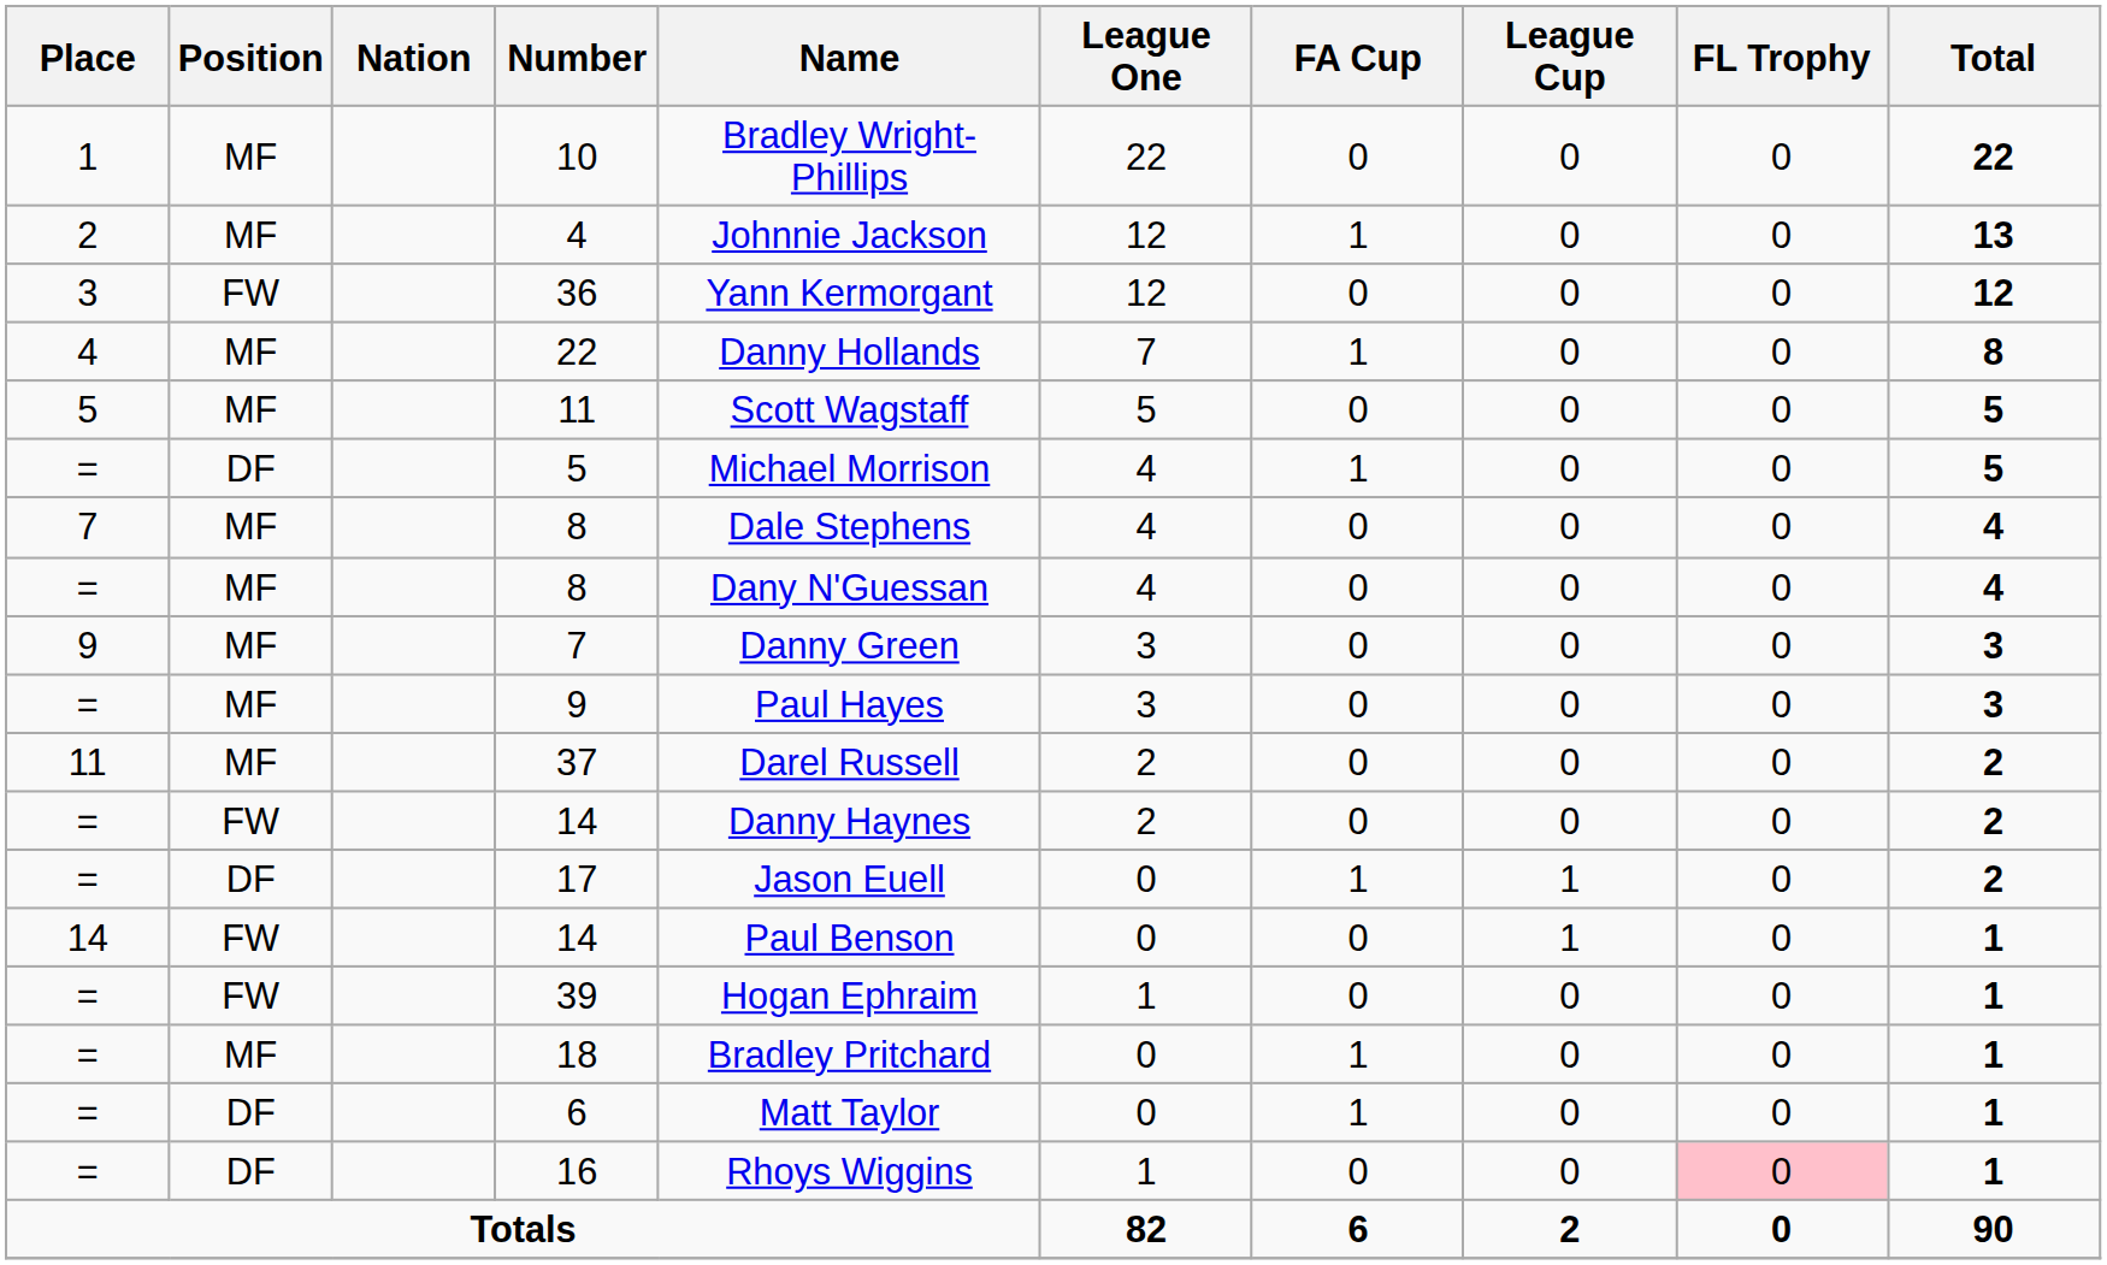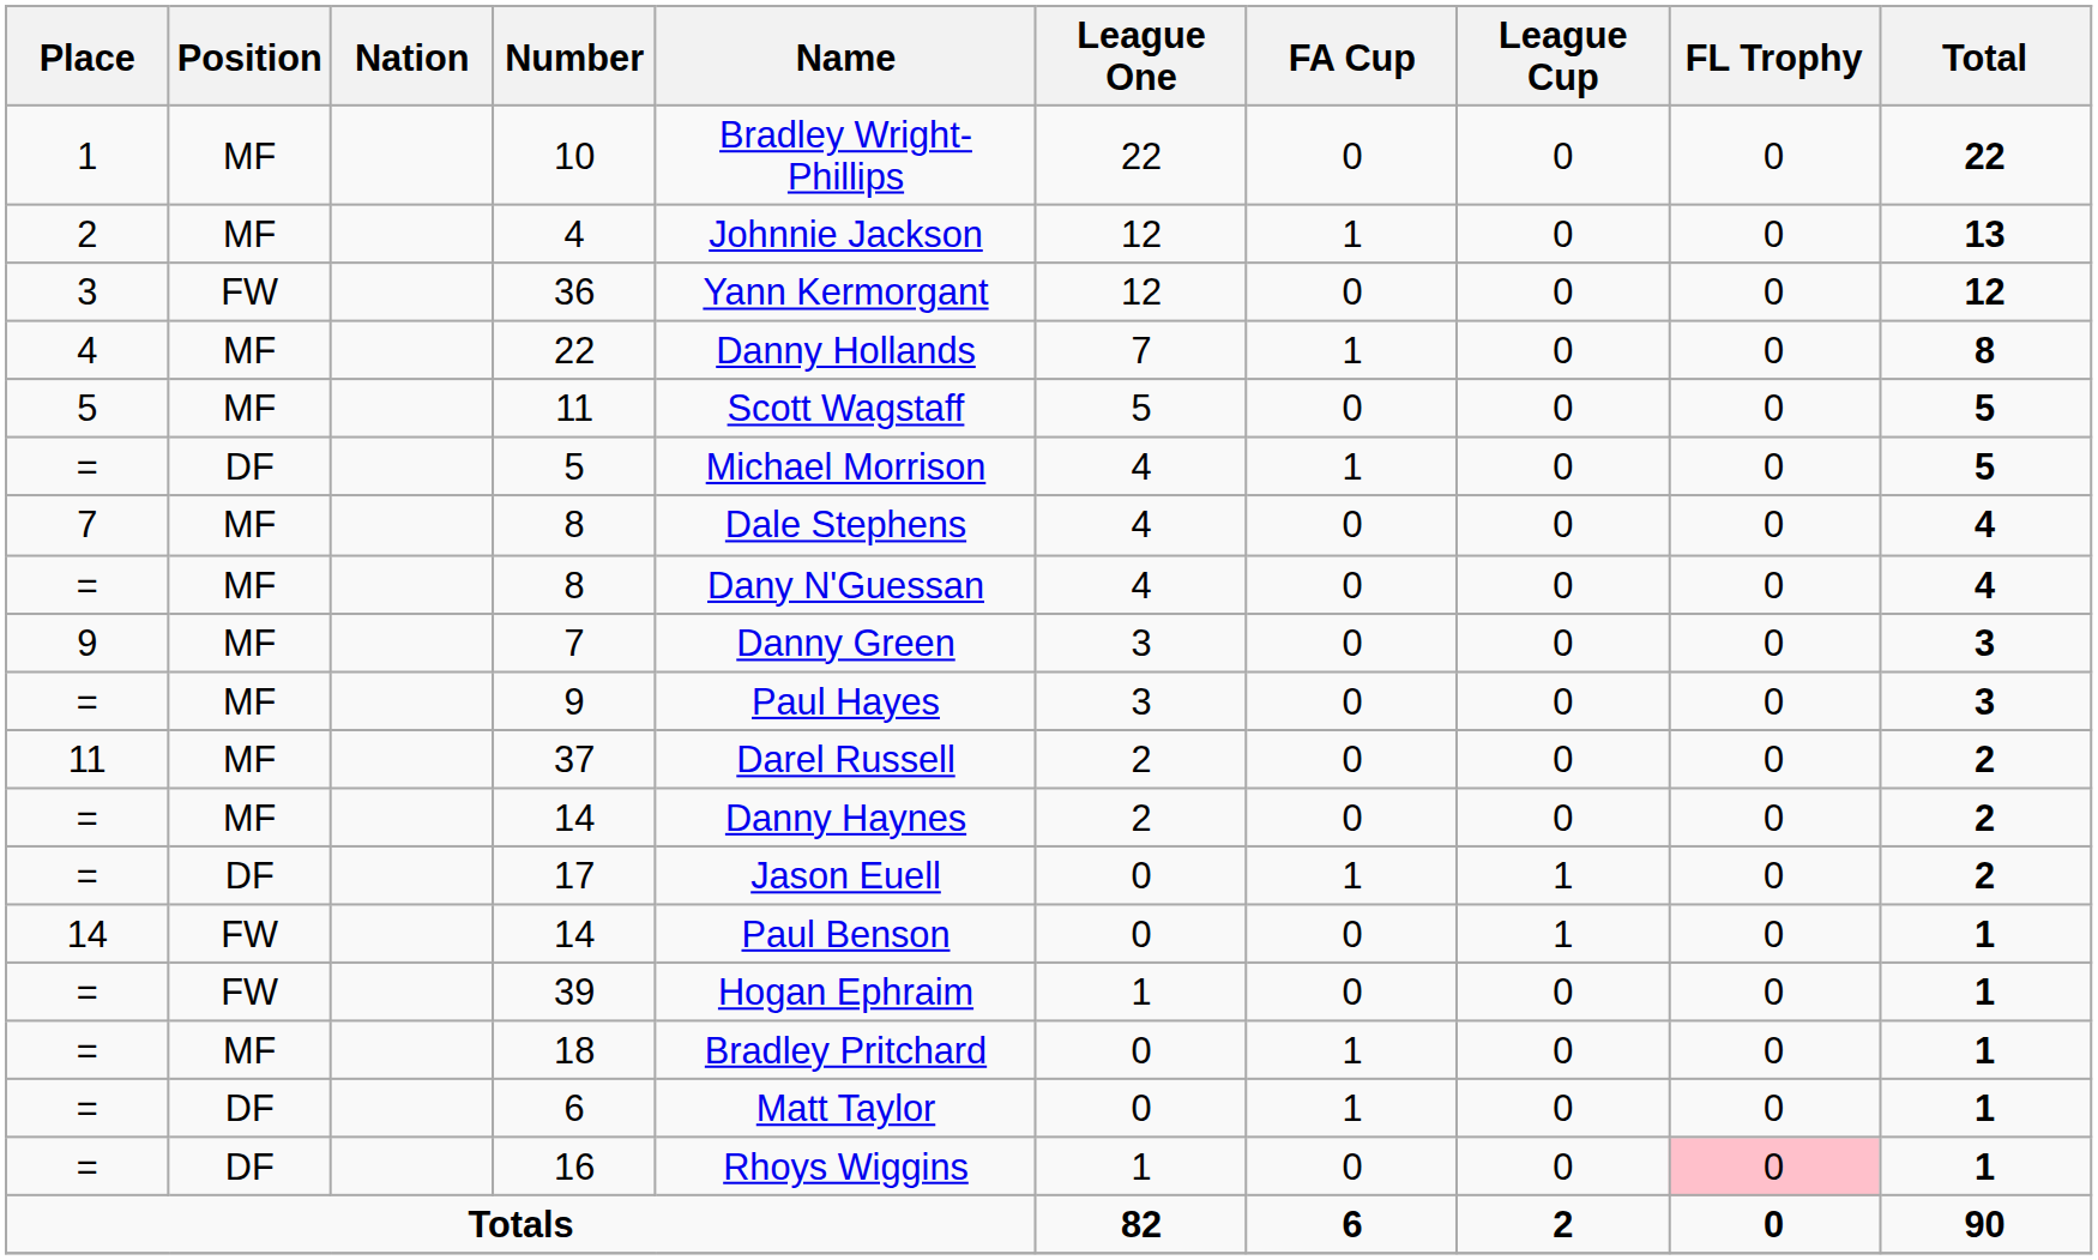 <table class="wikitable" style="font-size: 95%; text-align: center;">
 <tr>
 <th width=60>Place</th>
 <th width=60>Position</th>
 <th width=60>Nation</th>
 <th width=60>Number</th>
 <th width=150>Name</th>
 <th width=80>League One</th>
 <th width=80>FA Cup</th>
 <th width=80>League Cup</th>
 <th width=80>FL Trophy</th>
 <th width=80>Total</th>
 </tr>
 <tr>
 <td>1</td>
 <td>MF</td>
 <td></td>
 <td>10</td>
 <td><a href='#'>Bradley Wright-Phillips</a></td>
 <td>22</td>
 <td>0</td>
 <td>0</td>
 <td>0</td>
 <td><strong>22</strong></td>
 </tr>
 <tr>
 <td>2</td>
 <td>MF</td>
 <td></td>
 <td>4</td>
 <td><a href='#'>Johnnie Jackson</a></td>
 <td>12</td>
 <td>1</td>
 <td>0</td>
 <td>0</td>
 <td><strong>13</strong></td>
 </tr>
 <tr>
 <td>3</td>
 <td>FW</td>
 <td></td>
 <td>36</td>
 <td><a href='#'>Yann Kermorgant</a></td>
 <td>12</td>
 <td>0</td>
 <td>0</td>
 <td>0</td>
 <td><strong>12</strong></td>
 </tr>
 <tr>
 <td>4</td>
 <td>MF</td>
 <td></td>
 <td>22</td>
 <td><a href='#'>Danny Hollands</a></td>
 <td>7</td>
 <td>1</td>
 <td>0</td>
 <td>0</td>
 <td><strong>8</strong></td>
 </tr>
 <tr>
 <td>5</td>
 <td>MF</td>
 <td></td>
 <td>11</td>
 <td><a href='#'>Scott Wagstaff</a></td>
 <td>5</td>
 <td>0</td>
 <td>0</td>
 <td>0</td>
 <td><strong>5</strong></td>
 </tr>
 <tr>
 <td>=</td>
 <td>DF</td>
 <td></td>
 <td>5</td>
 <td><a href='#'>Michael Morrison</a></td>
 <td>4</td>
 <td>1</td>
 <td>0</td>
 <td>0</td>
 <td><strong>5</strong></td>
 </tr>
 <tr>
 <td>7</td>
 <td>MF</td>
 <td></td>
 <td>8</td>
 <td><a href='#'>Dale Stephens</a></td>
 <td>4</td>
 <td>0</td>
 <td>0</td>
 <td>0</td>
 <td><strong>4</strong></td>
 </tr>
 <tr>
 <td>=</td>
 <td>MF</td>
 <td></td>
 <td>8</td>
 <td><a href='#'>Dany N'Guessan</a></td>
 <td>4</td>
 <td>0</td>
 <td>0</td>
 <td>0</td>
 <td><strong>4</strong></td>
 </tr>
 <tr>
 <td>9</td>
 <td>MF</td>
 <td></td>
 <td>7</td>
 <td><a href='#'>Danny Green</a></td>
 <td>3</td>
 <td>0</td>
 <td>0</td>
 <td>0</td>
 <td><strong>3</strong></td>
 </tr>
 <tr>
 <td>=</td>
 <td>MF</td>
 <td></td>
 <td>9</td>
 <td><a href='#'>Paul Hayes</a></td>
 <td>3</td>
 <td>0</td>
 <td>0</td>
 <td>0</td>
 <td><strong>3</strong></td>
 </tr>
 <tr>
 <td>11</td>
 <td>MF</td>
 <td></td>
 <td>37</td>
 <td><a href='#'>Darel Russell</a></td>
 <td>2</td>
 <td>0</td>
 <td>0</td>
 <td>0</td>
 <td><strong>2</strong></td>
 </tr>
 <tr>
 <td>=</td>
-<td>FW</td>
+<td>MF</td>
 <td></td>
 <td>14</td>
 <td><a href='#'>Danny Haynes</a></td>
 <td>2</td>
 <td>0</td>
 <td>0</td>
 <td>0</td>
 <td><strong>2</strong></td>
 </tr>
 <tr>
 <td>=</td>
 <td>DF</td>
 <td></td>
 <td>17</td>
 <td><a href='#'>Jason Euell</a></td>
 <td>0</td>
 <td>1</td>
 <td>1</td>
 <td>0</td>
 <td><strong>2</strong></td>
 </tr>
 <tr>
 <td>14</td>
 <td>FW</td>
 <td></td>
 <td>14</td>
 <td><a href='#'>Paul Benson</a></td>
 <td>0</td>
 <td>0</td>
 <td>1</td>
 <td>0</td>
 <td><strong>1</strong></td>
 </tr>
 <tr>
 <td>=</td>
 <td>FW</td>
 <td></td>
 <td>39</td>
 <td><a href='#'>Hogan Ephraim</a></td>
 <td>1</td>
 <td>0</td>
 <td>0</td>
 <td>0</td>
 <td><strong>1</strong></td>
 </tr>
 <tr>
 <td>=</td>
 <td>MF</td>
 <td></td>
 <td>18</td>
 <td><a href='#'>Bradley Pritchard</a></td>
 <td>0</td>
 <td>1</td>
 <td>0</td>
 <td>0</td>
 <td><strong>1</strong></td>
 </tr>
 <tr>
 <td>=</td>
 <td>DF</td>
 <td></td>
 <td>6</td>
 <td><a href='#'>Matt Taylor</a></td>
 <td>0</td>
 <td>1</td>
 <td>0</td>
 <td>0</td>
 <td><strong>1</strong></td>
 </tr>
 <tr>
 <td>=</td>
 <td>DF</td>
 <td></td>
 <td>16</td>
 <td><a href='#'>Rhoys Wiggins</a></td>
 <td>1</td>
 <td>0</td>
 <td>0</td>
 <td style="background: pink;">0</td>
 <td><strong>1</strong></td>
 </tr>
 <tr>
 <td colspan="5"><strong>Totals</strong></td>
 <td><strong>82</strong></td>
 <td><strong>6</strong></td>
 <td><strong>2</strong></td>
 <td><strong>0</strong></td>
 <td><strong>90</strong></td>
 </tr>
 <tr>
 </tr>
 </table>
